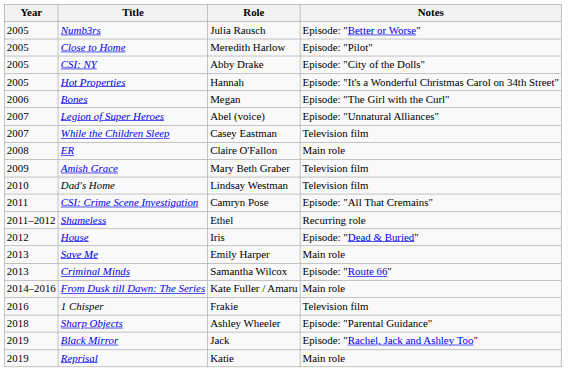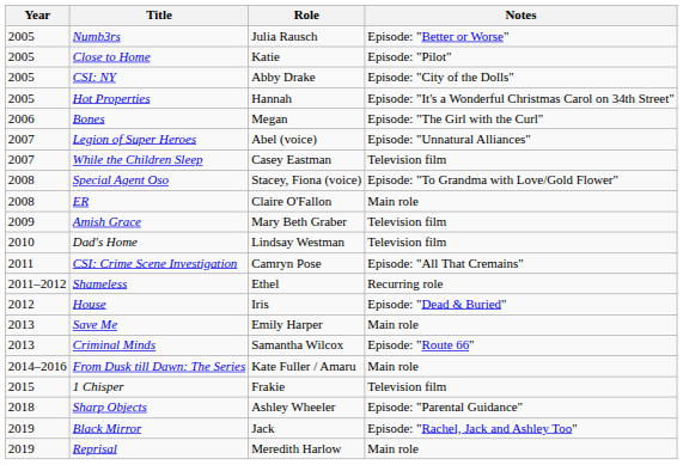 <table class="wikitable sortable">
 <tr>
 <th>Year</th>
 <th>Title</th>
 <th>Role</th>
 <th class="unsortable">Notes</th>
 </tr>
 <tr>
 <td>2005</td>
 <td><em><a href='#'>Numb3rs</a></em></td>
 <td>Julia Rausch</td>
 <td>Episode: "<a href='#'>Better or Worse</a>"</td>
 </tr>
 <tr>
 <td>2005</td>
 <td><em><a href='#'>Close to Home</a></em></td>
-<td>Meredith Harlow</td>
+<td>Katie</td>
 <td>Episode: "Pilot"</td>
 </tr>
 <tr>
 <td>2005</td>
 <td><em><a href='#'>CSI: NY</a></em></td>
 <td>Abby Drake</td>
 <td>Episode: "City of the Dolls"</td>
 </tr>
 <tr>
 <td>2005</td>
 <td><em><a href='#'>Hot Properties</a></em></td>
 <td>Hannah</td>
 <td>Episode: "It's a Wonderful Christmas Carol on 34th Street"</td>
 </tr>
 <tr>
 <td>2006</td>
 <td><em><a href='#'>Bones</a></em></td>
 <td>Megan</td>
 <td>Episode: "The Girl with the Curl"</td>
 </tr>
 <tr>
 <td>2007</td>
 <td><em><a href='#'>Legion of Super Heroes</a></em></td>
 <td>Abel (voice)</td>
 <td>Episode: "Unnatural Alliances"</td>
 </tr>
 <tr>
 <td>2007</td>
 <td><em><a href='#'>While the Children Sleep</a></em></td>
 <td>Casey Eastman</td>
 <td>Television film</td>
+</tr>
+<tr>
+<td>2008</td>
+<td><em><a href='#'>Special Agent Oso</a></em></td>
+<td>Stacey, Fiona (voice)</td>
+<td>Episode: "To Grandma with Love/Gold Flower"</td>
 </tr>
 <tr>
 <td>2008</td>
 <td><em><a href='#'>ER</a></em></td>
 <td>Claire O'Fallon</td>
 <td>Main role</td>
 </tr>
 <tr>
 <td>2009</td>
 <td><em><a href='#'>Amish Grace</a></em></td>
 <td>Mary Beth Graber</td>
 <td>Television film</td>
 </tr>
 <tr>
 <td>2010</td>
 <td><em>Dad's Home</em></td>
 <td>Lindsay Westman</td>
 <td>Television film</td>
 </tr>
 <tr>
 <td>2011</td>
 <td><em><a href='#'>CSI: Crime Scene Investigation</a></em></td>
 <td>Camryn Pose</td>
 <td>Episode: "All That Cremains"</td>
 </tr>
 <tr>
 <td>2011–2012</td>
 <td><em><a href='#'>Shameless</a></em></td>
 <td>Ethel</td>
 <td>Recurring role</td>
 </tr>
 <tr>
 <td>2012</td>
 <td><em><a href='#'>House</a></em></td>
 <td>Iris</td>
 <td>Episode: "<a href='#'>Dead & Buried</a>"</td>
 </tr>
 <tr>
 <td>2013</td>
 <td><em><a href='#'>Save Me</a></em></td>
 <td>Emily Harper</td>
 <td>Main role</td>
 </tr>
 <tr>
 <td>2013</td>
 <td><em><a href='#'>Criminal Minds</a></em></td>
 <td>Samantha Wilcox</td>
 <td>Episode: "<a href='#'>Route 66</a>"</td>
 </tr>
 <tr>
 <td>2014–2016</td>
 <td><em><a href='#'>From Dusk till Dawn: The Series</a> </em></td>
 <td>Kate Fuller / Amaru</td>
 <td>Main role</td>
 </tr>
 <tr>
-<td>2016</td>
+<td>2015</td>
 <td><em>1 Chisper</em></td>
 <td>Frakie</td>
 <td>Television film</td>
 </tr>
 <tr>
 <td>2018</td>
 <td><em><a href='#'>Sharp Objects</a></em></td>
 <td>Ashley Wheeler</td>
 <td>Episode: "Parental Guidance"</td>
 </tr>
 <tr>
 <td>2019</td>
 <td><em><a href='#'>Black Mirror</a></em></td>
 <td>Jack</td>
 <td>Episode: "<a href='#'>Rachel, Jack and Ashley Too</a>"</td>
 </tr>
 <tr>
 <td>2019</td>
 <td><em><a href='#'>Reprisal</a></em></td>
-<td>Katie</td>
+<td>Meredith Harlow</td>
 <td>Main role</td>
 </tr>
 </table>
